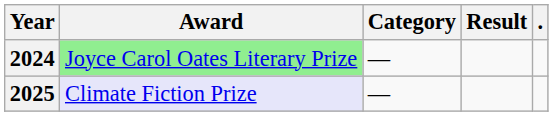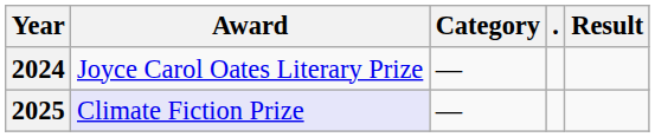 <table class="wikitable sortable">
 <tr>
 <th>Year</th>
 <th>Award</th>
 <th>Category</th>
+<th>.</th>
 <th>Result</th>
-<th>.</th>
 </tr>
 <tr>
 <th>2024</th>
-<td style="background: lightgreen;"><a href='#'>Joyce Carol Oates Literary Prize</a></td>
+<td><a href='#'>Joyce Carol Oates Literary Prize</a></td>
 <td>—</td>
 <td></td>
 <td></td>
 </tr>
 <tr>
 <th>2025</th>
 <td style="background: lavender;"><a href='#'>Climate Fiction Prize</a></td>
 <td>—</td>
 <td></td>
 <td></td>
 </tr>
 </table>
